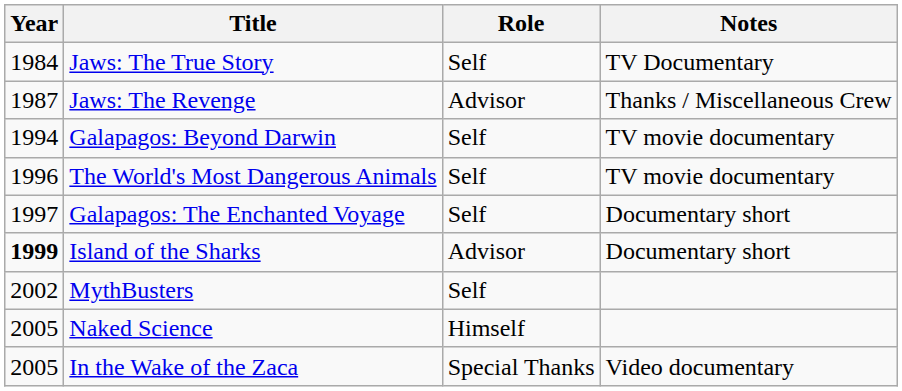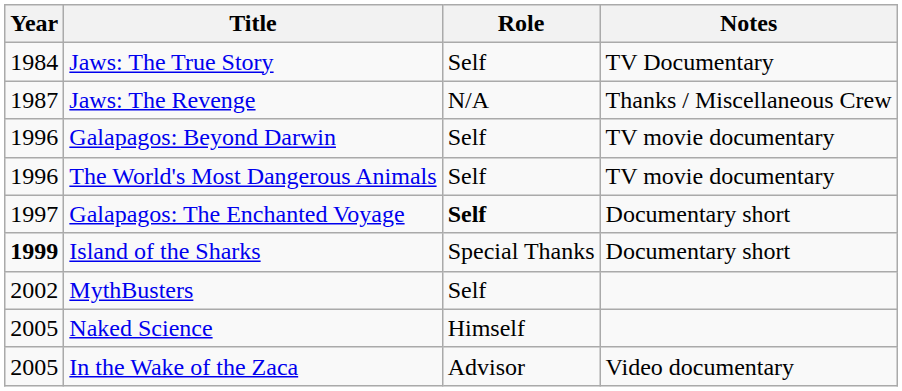 <table class="wikitable sortable">
 <tr>
 <th>Year</th>
 <th>Title</th>
 <th>Role</th>
 <th class="unsortable">Notes</th>
 </tr>
 <tr>
 <td>1984</td>
 <td><a href='#'>Jaws: The True Story</a></td>
 <td>Self</td>
 <td>TV Documentary</td>
 </tr>
 <tr>
 <td>1987</td>
 <td><a href='#'>Jaws: The Revenge</a></td>
-<td>Advisor</td>
+<td>N/A</td>
 <td>Thanks / Miscellaneous Crew</td>
 </tr>
 <tr>
-<td>1994</td>
+<td>1996</td>
 <td><a href='#'>Galapagos: Beyond Darwin</a></td>
 <td>Self</td>
 <td>TV movie documentary</td>
 </tr>
 <tr>
 <td>1996</td>
 <td><a href='#'>The World's Most Dangerous Animals</a></td>
 <td>Self</td>
 <td>TV movie documentary</td>
 </tr>
 <tr>
 <td>1997</td>
 <td><a href='#'>Galapagos: The Enchanted Voyage</a></td>
-<td>Self</td>
+<td><strong>Self</strong></td>
 <td>Documentary short</td>
 </tr>
 <tr>
 <td><strong>1999</strong></td>
 <td><a href='#'>Island of the Sharks</a></td>
-<td>Advisor</td>
+<td>Special Thanks</td>
 <td>Documentary short</td>
 </tr>
 <tr>
 <td>2002</td>
 <td><a href='#'>MythBusters</a></td>
 <td>Self</td>
 <td></td>
 </tr>
 <tr>
 <td>2005</td>
 <td><a href='#'>Naked Science</a></td>
 <td>Himself</td>
 <td></td>
 </tr>
 <tr>
 <td>2005</td>
 <td><a href='#'>In the Wake of the Zaca</a></td>
-<td>Special Thanks</td>
+<td>Advisor</td>
 <td>Video documentary</td>
 </tr>
 </table>
